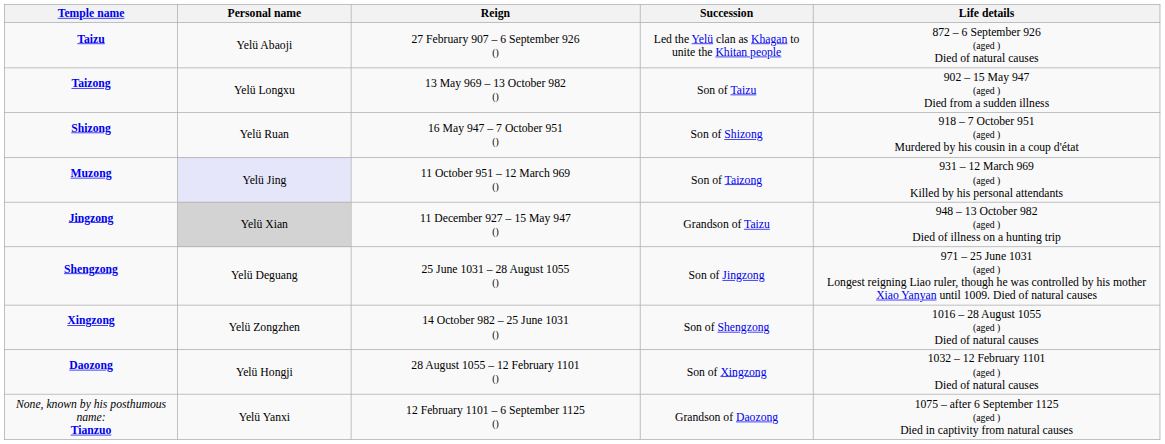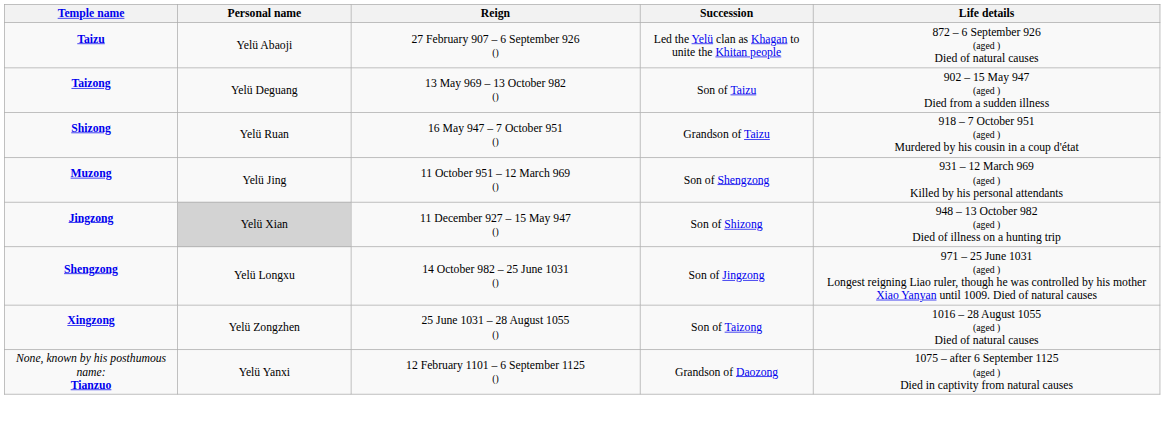 <table class="wikitable plainrowheaders" style="text-align:center; width:100%;">
 <tr>
 <th scope="col" width="15%"><a href='#'>Temple name</a></th>
 <th scope="col" width="15%">Personal name</th>
 <th scope="col" width="25%">Reign</th>
 <th scope="col" width="15%">Succession</th>
 <th scope="col" width="30%">Life details</th>
 </tr>
 <tr>
 <td><strong><a href='#'>Taizu</a></strong><br><br><small></small></td>
 <td>Yelü Abaoji<br></td>
 <td>27 February 907 – 6 September 926<br><small>()</small><br><small></small></td>
 <td>Led the <a href='#'>Yelü</a> clan as <a href='#'>Khagan</a> to unite the <a href='#'>Khitan people</a></td>
 <td>872 – 6 September 926<br><small>(aged )</small><br>Died of natural causes</td>
 </tr>
 <tr>
 <td><strong><a href='#'>Taizong</a></strong><br><br><small></small></td>
-<td>Yelü Longxu<br></td>
+<td>Yelü Deguang<br></td>
 <td>13 May 969 – 13 October 982<br><small>()</small><br><small></small></td>
 <td>Son of <a href='#'>Taizu</a></td>
 <td>902 – 15 May 947<br><small>(aged )</small><br>Died from a sudden illness</td>
 </tr>
 <tr>
 <td><strong><a href='#'>Shizong</a></strong><br><br><small></small></td>
 <td>Yelü Ruan<br></td>
 <td>16 May 947 – 7 October 951<br><small>()</small><br><small></small></td>
-<td>Son of <a href='#'>Shizong</a></td>
+<td>Grandson of <a href='#'>Taizu</a></td>
 <td>918 – 7 October 951<br><small>(aged )</small><br>Murdered by his cousin in a coup d'état</td>
 </tr>
 <tr>
 <td><strong><a href='#'>Muzong</a></strong><br><br><small></small></td>
-<td style="background: lavender;">Yelü Jing<br></td>
+<td>Yelü Jing<br></td>
 <td>11 October 951 – 12 March 969<br><small>()</small><br><small></small></td>
-<td>Son of <a href='#'>Taizong</a></td>
+<td>Son of <a href='#'>Shengzong</a></td>
 <td>931 – 12 March 969<br><small>(aged )</small><br>Killed by his personal attendants</td>
 </tr>
 <tr>
 <td><strong><a href='#'>Jingzong</a></strong><br><br><small></small></td>
 <td style="background: lightgrey;">Yelü Xian<br></td>
 <td>11 December 927 – 15 May 947<br><small>()</small><br><small></small></td>
-<td>Grandson of <a href='#'>Taizu</a></td>
+<td>Son of <a href='#'>Shizong</a></td>
 <td>948 – 13 October 982<br><small>(aged )</small><br>Died of illness on a hunting trip</td>
 </tr>
 <tr>
 <td><strong><a href='#'>Shengzong</a></strong><br><br><small></small></td>
-<td>Yelü Deguang<br></td>
-<td>25 June 1031 – 28 August 1055<br><small>()</small><br><small></small></td>
+<td>Yelü Longxu<br></td>
+<td>14 October 982 – 25 June 1031<br><small>()</small><br><small></small></td>
 <td>Son of <a href='#'>Jingzong</a></td>
 <td>971 – 25 June 1031<br><small>(aged )</small><br>Longest reigning Liao ruler, though he was controlled by his mother <a href='#'>Xiao Yanyan</a> until 1009. Died of natural causes</td>
 </tr>
 <tr>
 <td><strong><a href='#'>Xingzong</a></strong><br><br><small></small></td>
 <td>Yelü Zongzhen<br></td>
-<td>14 October 982 – 25 June 1031<br><small>()</small><br><small></small></td>
-<td>Son of <a href='#'>Shengzong</a></td>
+<td>25 June 1031 – 28 August 1055<br><small>()</small><br><small></small></td>
+<td>Son of <a href='#'>Taizong</a></td>
 <td>1016 – 28 August 1055<br><small>(aged )</small><br>Died of natural causes</td>
-</tr>
-<tr>
-<td><strong><a href='#'>Daozong</a></strong><br><br><small></small></td>
-<td>Yelü Hongji<br></td>
-<td>28 August 1055 – 12 February 1101<br><small>()</small><br><small></small></td>
-<td>Son of <a href='#'>Xingzong</a></td>
-<td>1032 – 12 February 1101<br><small>(aged )</small><br>Died of natural causes</td>
 </tr>
 <tr>
 <td><em>None, known by his posthumous name:</em><br><strong><a href='#'>Tianzuo</a></strong><br></td>
 <td>Yelü Yanxi<br></td>
 <td>12 February 1101 – 6 September 1125<br><small>()</small><br><small></small></td>
 <td>Grandson of <a href='#'>Daozong</a></td>
 <td>1075 – after 6 September 1125<br><small>(aged )</small><br>Died in captivity from natural causes</td>
 </tr>
 </table>
